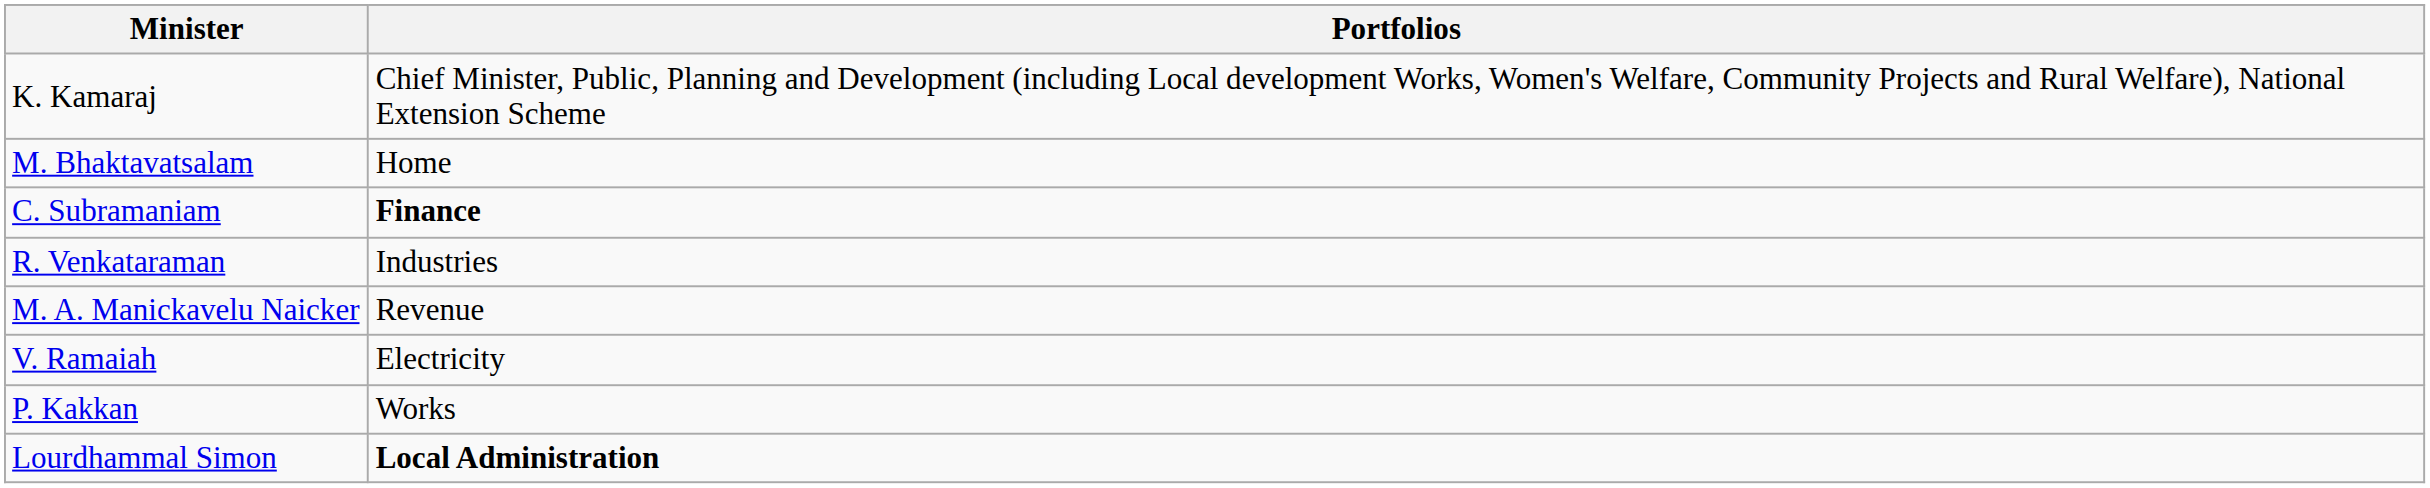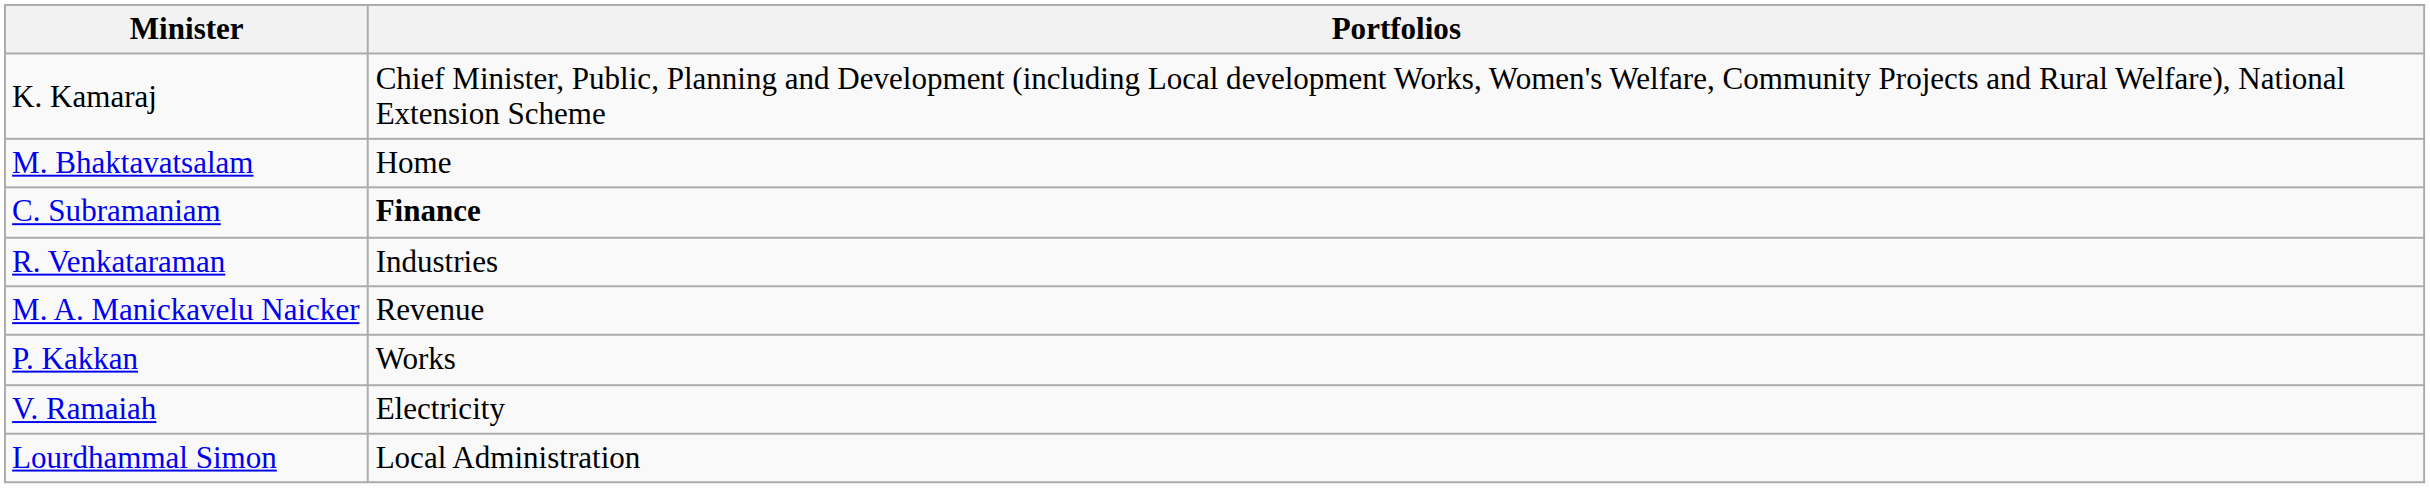 <table class="wikitable">
 <tr>
 <th style="width:180px;">Minister</th>
 <th>Portfolios</th>
 </tr>
 <tr>
 <td>K. Kamaraj</td>
 <td>Chief Minister, Public, Planning and Development (including Local development Works, Women's Welfare, Community Projects and Rural Welfare), National Extension Scheme</td>
 </tr>
 <tr>
 <td><a href='#'>M. Bhaktavatsalam</a></td>
 <td>Home</td>
 </tr>
 <tr>
 <td><a href='#'>C. Subramaniam</a></td>
 <td><strong>Finance</strong></td>
 </tr>
 <tr>
 <td><a href='#'>R. Venkataraman</a></td>
 <td>Industries</td>
 </tr>
 <tr>
 <td><a href='#'>M. A. Manickavelu Naicker</a></td>
 <td>Revenue</td>
 </tr>
 <tr>
+<td><a href='#'>P. Kakkan</a></td>
+<td>Works</td>
+</tr>
+<tr>
 <td><a href='#'>V. Ramaiah</a></td>
 <td>Electricity</td>
 </tr>
 <tr>
-<td><a href='#'>P. Kakkan</a></td>
-<td>Works</td>
-</tr>
-<tr>
 <td><a href='#'>Lourdhammal Simon</a></td>
-<td><strong>Local Administration</strong></td>
+<td>Local Administration</td>
 </tr>
 </table>
